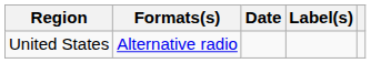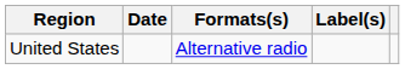 <table class="wikitable plainrowheaders" style="text-align:left">
 <tr>
 <th scope="col">Region</th>
+<th scope="col">Date</th>
 <th scope="col">Formats(s)</th>
-<th scope="col">Date</th>
 <th scope="col">Label(s)</th>
 <th scope="col"></th>
 </tr>
 <tr>
 <td>United States</td>
+<td></td>
 <td><a href='#'>Alternative radio</a></td>
-<td></td>
 <td></td>
 <td align="center"></td>
 </tr>
 </table>
